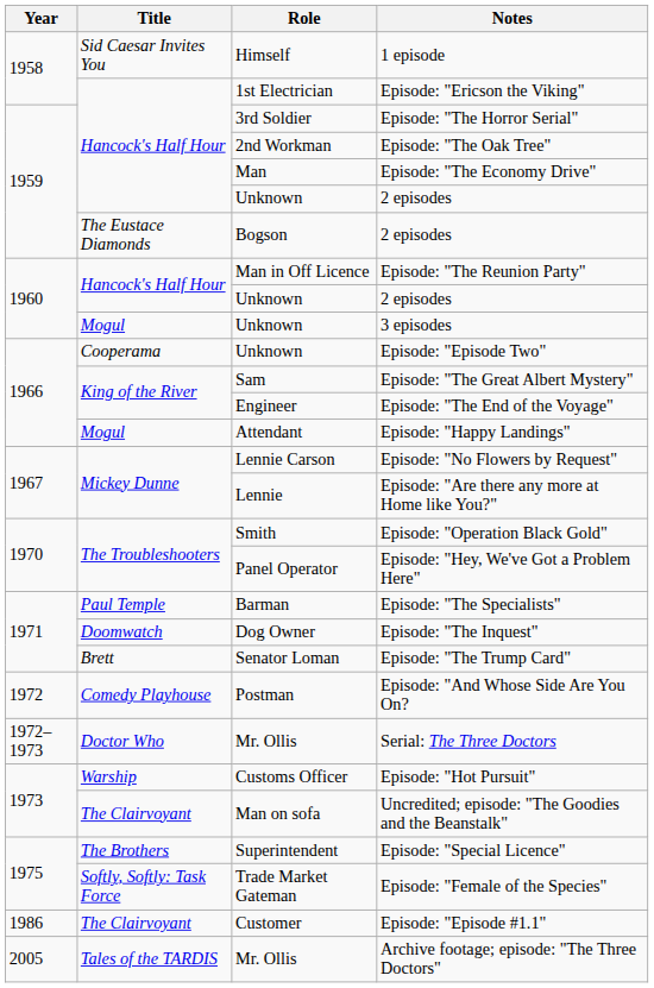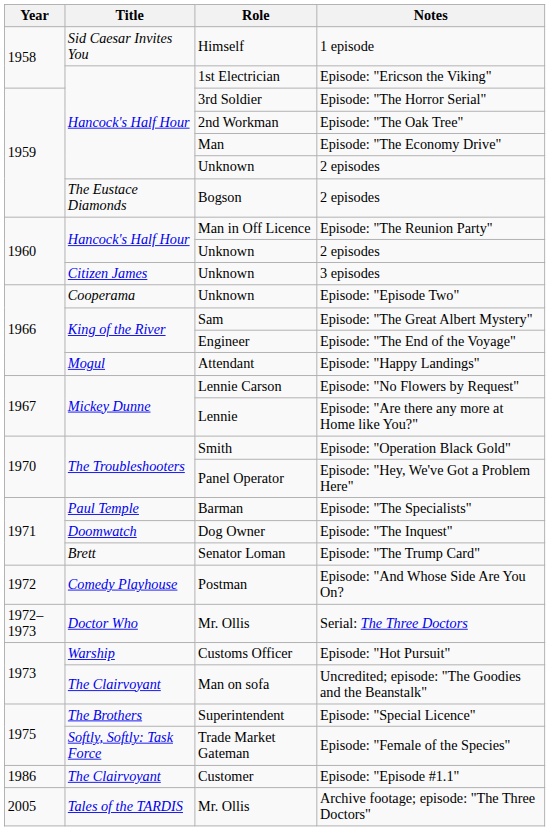 <table class="wikitable">
 <tr>
 <th>Year</th>
 <th>Title</th>
 <th>Role</th>
 <th>Notes</th>
 </tr>
 <tr>
 <td rowspan="2">1958</td>
 <td><em>Sid Caesar Invites You</em></td>
 <td>Himself</td>
 <td>1 episode</td>
 </tr>
 <tr>
 <td rowspan="5"><em><a href='#'>Hancock's Half Hour</a></em></td>
 <td>1st Electrician</td>
 <td>Episode: "Ericson the Viking"</td>
 </tr>
 <tr>
 <td rowspan="5">1959</td>
 <td>3rd Soldier</td>
 <td>Episode: "The Horror Serial"</td>
 </tr>
 <tr>
 <td>2nd Workman</td>
 <td>Episode: "The Oak Tree"</td>
 </tr>
 <tr>
 <td>Man</td>
 <td>Episode: "The Economy Drive"</td>
 </tr>
 <tr>
 <td>Unknown</td>
 <td>2 episodes</td>
 </tr>
 <tr>
 <td><em>The Eustace Diamonds</em></td>
 <td>Bogson</td>
 <td>2 episodes</td>
 </tr>
 <tr>
 <td rowspan="3">1960</td>
 <td rowspan="2"><em><a href='#'>Hancock's Half Hour</a></em></td>
 <td>Man in Off Licence</td>
 <td>Episode: "The Reunion Party"</td>
 </tr>
 <tr>
 <td>Unknown</td>
 <td>2 episodes</td>
 </tr>
 <tr>
-<td><em><a href='#'>Mogul</a></em></td>
+<td><em><a href='#'>Citizen James</a></em></td>
 <td>Unknown</td>
 <td>3 episodes</td>
 </tr>
 <tr>
 <td rowspan="4">1966</td>
 <td><em>Cooperama</em></td>
 <td>Unknown</td>
 <td>Episode: "Episode Two"</td>
 </tr>
 <tr>
 <td rowspan="2"><em><a href='#'>King of the River</a></em></td>
 <td>Sam</td>
 <td>Episode: "The Great Albert Mystery"</td>
 </tr>
 <tr>
 <td>Engineer</td>
 <td>Episode: "The End of the Voyage"</td>
 </tr>
 <tr>
 <td><em><a href='#'>Mogul</a></em></td>
 <td>Attendant</td>
 <td>Episode: "Happy Landings"</td>
 </tr>
 <tr>
 <td rowspan="2">1967</td>
 <td rowspan="2"><em><a href='#'>Mickey Dunne</a></em></td>
 <td>Lennie Carson</td>
 <td>Episode: "No Flowers by Request"</td>
 </tr>
 <tr>
 <td>Lennie</td>
 <td>Episode: "Are there any more at Home like You?"</td>
 </tr>
 <tr>
 <td rowspan="2">1970</td>
 <td rowspan="2"><em><a href='#'>The Troubleshooters</a></em></td>
 <td>Smith</td>
 <td>Episode: "Operation Black Gold"</td>
 </tr>
 <tr>
 <td>Panel Operator</td>
 <td>Episode: "Hey, We've Got a Problem Here"</td>
 </tr>
 <tr>
 <td rowspan="3">1971</td>
 <td><em><a href='#'>Paul Temple</a></em></td>
 <td>Barman</td>
 <td>Episode: "The Specialists"</td>
 </tr>
 <tr>
 <td><em><a href='#'>Doomwatch</a></em></td>
 <td>Dog Owner</td>
 <td>Episode: "The Inquest"</td>
 </tr>
 <tr>
 <td><em>Brett</em></td>
 <td>Senator Loman</td>
 <td>Episode: "The Trump Card"</td>
 </tr>
 <tr>
 <td>1972</td>
 <td><em><a href='#'>Comedy Playhouse</a></em></td>
 <td>Postman</td>
 <td>Episode: "And Whose Side Are You On?</td>
 </tr>
 <tr>
 <td>1972–1973</td>
 <td><em><a href='#'>Doctor Who</a></em></td>
 <td>Mr. Ollis</td>
 <td>Serial: <em><a href='#'>The Three Doctors</a></em></td>
 </tr>
 <tr>
 <td rowspan="2">1973</td>
 <td><em><a href='#'>Warship</a></em></td>
 <td>Customs Officer</td>
 <td>Episode: "Hot Pursuit"</td>
 </tr>
 <tr>
 <td><em><a href='#'>The Clairvoyant</a></em></td>
 <td>Man on sofa</td>
 <td>Uncredited; episode: "The Goodies and the Beanstalk"</td>
 </tr>
 <tr>
 <td rowspan="2">1975</td>
 <td><em><a href='#'>The Brothers</a></em></td>
 <td>Superintendent</td>
 <td>Episode: "Special Licence"</td>
 </tr>
 <tr>
 <td><em><a href='#'>Softly, Softly: Task Force</a></em></td>
 <td>Trade Market Gateman</td>
 <td>Episode: "Female of the Species"</td>
 </tr>
 <tr>
 <td>1986</td>
 <td><em><a href='#'>The Clairvoyant</a></em></td>
 <td>Customer</td>
 <td>Episode: "Episode #1.1"</td>
 </tr>
 <tr>
 <td>2005</td>
 <td><em><a href='#'>Tales of the TARDIS</a></em></td>
 <td>Mr. Ollis</td>
 <td>Archive footage; episode: "The Three Doctors"</td>
 </tr>
 </table>
